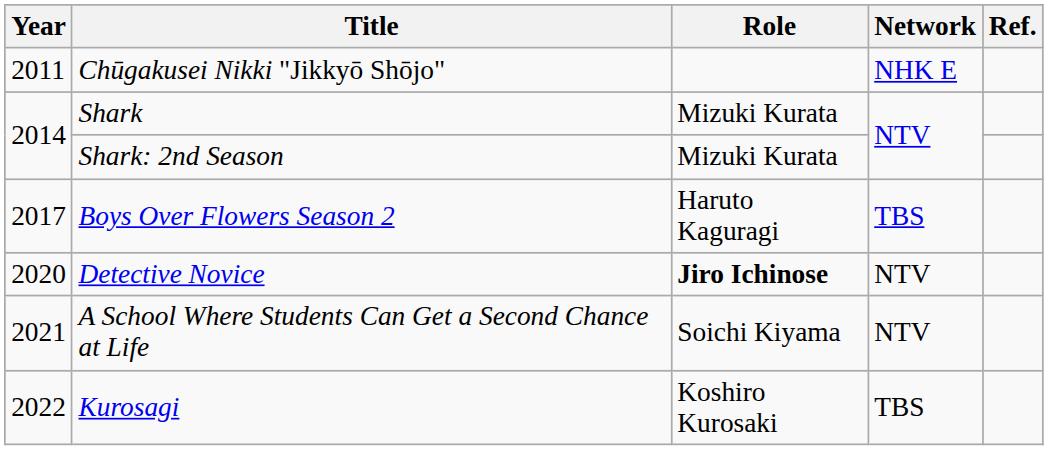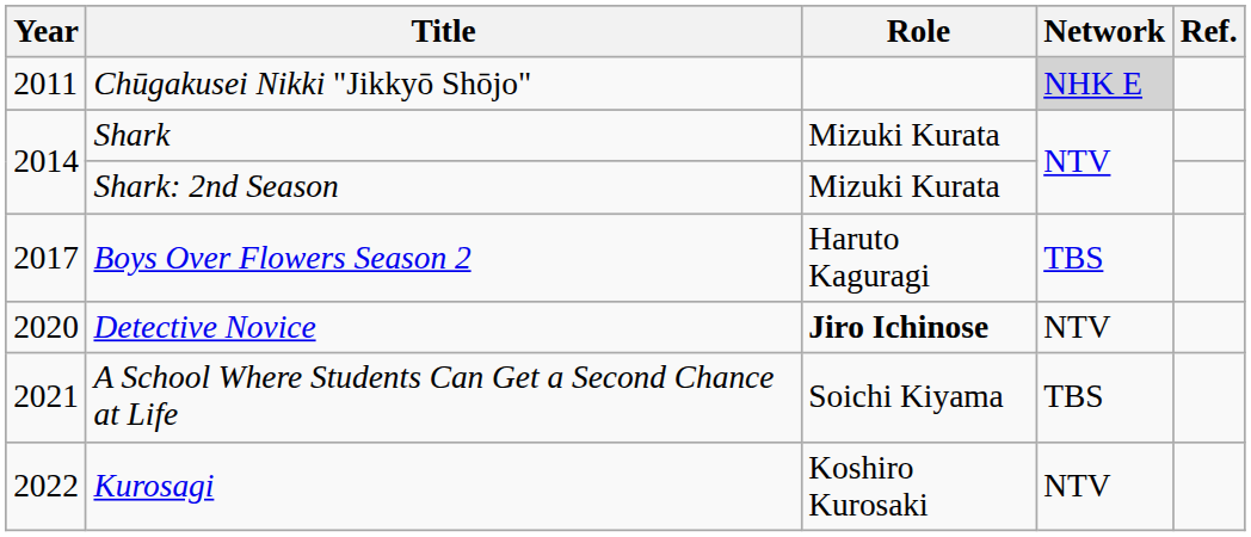 <table class="wikitable">
 <tr>
 <th>Year</th>
 <th>Title</th>
 <th>Role</th>
 <th>Network</th>
 <th>Ref.</th>
 </tr>
 <tr>
 <td>2011</td>
 <td><em>Chūgakusei Nikki</em> "Jikkyō Shōjo"</td>
 <td></td>
-<td><a href='#'>NHK E</a></td>
+<td style="background: lightgrey;"><a href='#'>NHK E</a></td>
 <td></td>
 </tr>
 <tr>
 <td rowspan="2">2014</td>
 <td><em>Shark</em></td>
 <td>Mizuki Kurata</td>
 <td rowspan="2"><a href='#'>NTV</a></td>
 <td></td>
 </tr>
 <tr>
 <td><em>Shark: 2nd Season</em></td>
 <td>Mizuki Kurata</td>
 <td></td>
 </tr>
 <tr>
 <td>2017</td>
 <td><em><a href='#'>Boys Over Flowers Season 2</a></em></td>
 <td>Haruto Kaguragi</td>
 <td><a href='#'>TBS</a></td>
 <td></td>
 </tr>
 <tr>
 <td>2020</td>
 <td><em><a href='#'>Detective Novice</a></em></td>
 <td><strong>Jiro Ichinose</strong></td>
 <td>NTV</td>
 <td></td>
 </tr>
 <tr>
 <td>2021</td>
 <td><em>A School Where Students Can Get a Second Chance at Life</em></td>
 <td>Soichi Kiyama</td>
-<td>NTV</td>
+<td Tokyo Broadcasting System Television>TBS</td>
 <td></td>
 </tr>
 <tr>
 <td>2022</td>
 <td><em><a href='#'>Kurosagi</a></em></td>
 <td>Koshiro Kurosaki</td>
-<td Tokyo Broadcasting System Television>TBS</td>
+<td>NTV</td>
 <td></td>
 </tr>
 </table>
